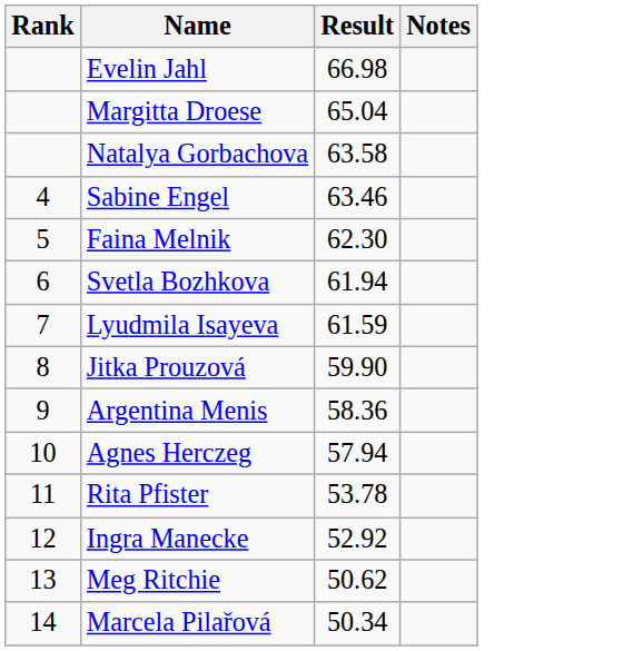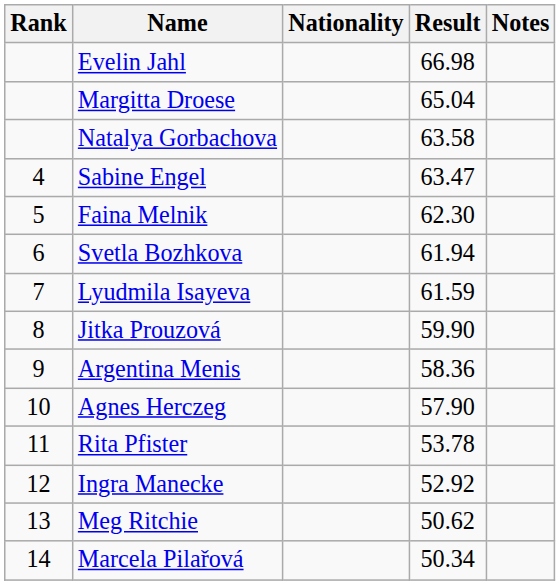 <table class="wikitable sortable" style="text-align:center">
 <tr>
 <th>Rank</th>
 <th>Name</th>
+<th>Nationality</th>
 <th>Result</th>
 <th>Notes</th>
 </tr>
 <tr>
 <td></td>
 <td align=left><a href='#'>Evelin Jahl</a></td>
+<td align=left></td>
 <td>66.98</td>
 <td></td>
 </tr>
 <tr>
 <td></td>
 <td align=left><a href='#'>Margitta Droese</a></td>
+<td align=left></td>
 <td>65.04</td>
 <td></td>
 </tr>
 <tr>
 <td></td>
 <td align=left><a href='#'>Natalya Gorbachova</a></td>
+<td align=left></td>
 <td>63.58</td>
 <td></td>
 </tr>
 <tr>
 <td>4</td>
 <td align=left><a href='#'>Sabine Engel</a></td>
-<td>63.46</td>
+<td align=left></td>
+<td>63.47</td>
 <td></td>
 </tr>
 <tr>
 <td>5</td>
 <td align=left><a href='#'>Faina Melnik</a></td>
+<td align=left></td>
 <td>62.30</td>
 <td></td>
 </tr>
 <tr>
 <td>6</td>
 <td align=left><a href='#'>Svetla Bozhkova</a></td>
+<td align=left></td>
 <td>61.94</td>
 <td></td>
 </tr>
 <tr>
 <td>7</td>
 <td align=left><a href='#'>Lyudmila Isayeva</a></td>
+<td align=left></td>
 <td>61.59</td>
 <td></td>
 </tr>
 <tr>
 <td>8</td>
 <td align=left><a href='#'>Jitka Prouzová</a></td>
+<td align=left></td>
 <td>59.90</td>
 <td></td>
 </tr>
 <tr>
 <td>9</td>
 <td align=left><a href='#'>Argentina Menis</a></td>
+<td align=left></td>
 <td>58.36</td>
 <td></td>
 </tr>
 <tr>
 <td>10</td>
 <td align=left><a href='#'>Agnes Herczeg</a></td>
-<td>57.94</td>
+<td align=left></td>
+<td>57.90</td>
 <td></td>
 </tr>
 <tr>
 <td>11</td>
 <td align=left><a href='#'>Rita Pfister</a></td>
+<td align=left></td>
 <td>53.78</td>
 <td></td>
 </tr>
 <tr>
 <td>12</td>
 <td align=left><a href='#'>Ingra Manecke</a></td>
+<td align=left></td>
 <td>52.92</td>
 <td></td>
 </tr>
 <tr>
 <td>13</td>
 <td align=left><a href='#'>Meg Ritchie</a></td>
+<td align=left></td>
 <td>50.62</td>
 <td></td>
 </tr>
 <tr>
 <td>14</td>
 <td align=left><a href='#'>Marcela Pilařová</a></td>
+<td align=left></td>
 <td>50.34</td>
 <td></td>
 </tr>
 </table>
